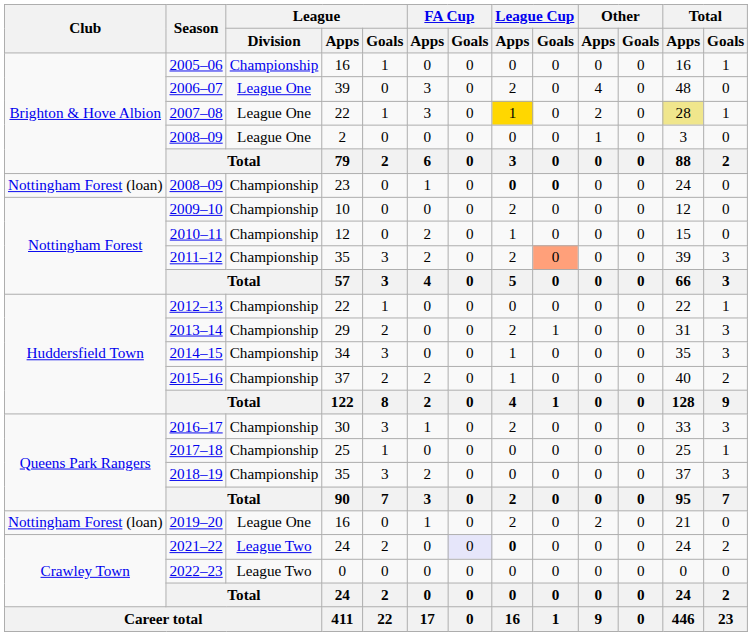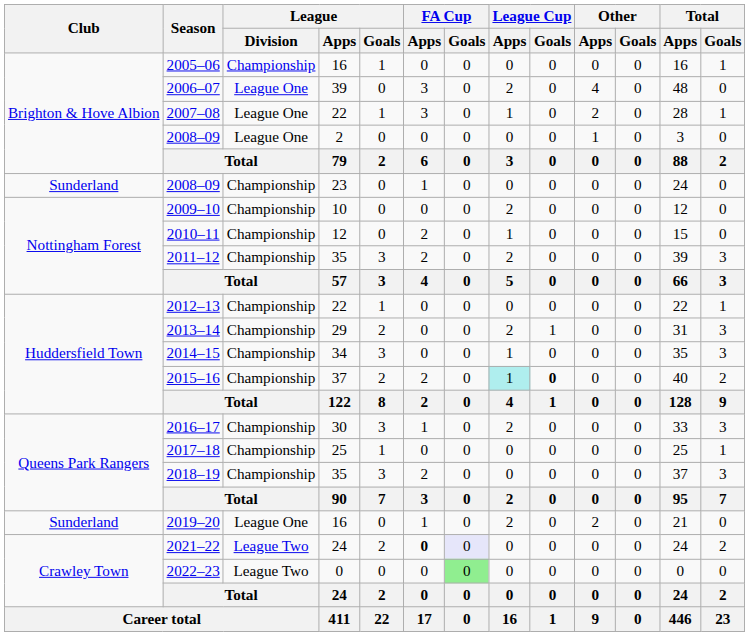 <table class="wikitable" style="text-align:center;">
 <tr>
 <th rowspan="2">Club</th>
 <th rowspan="2">Season</th>
 <th colspan="3">League</th>
 <th colspan="2"><a href='#'>FA Cup</a></th>
 <th colspan="2"><a href='#'>League Cup</a></th>
 <th colspan="2">Other</th>
 <th colspan="2">Total</th>
 </tr>
 <tr>
 <th>Division</th>
 <th>Apps</th>
 <th>Goals</th>
 <th>Apps</th>
 <th>Goals</th>
 <th>Apps</th>
 <th>Goals</th>
 <th>Apps</th>
 <th>Goals</th>
 <th>Apps</th>
 <th>Goals</th>
 </tr>
 <tr>
 <td rowspan="5"><a href='#'>Brighton & Hove Albion</a></td>
 <td><a href='#'>2005–06</a></td>
 <td><a href='#'>Championship</a></td>
 <td>16</td>
 <td>1</td>
 <td>0</td>
 <td>0</td>
 <td>0</td>
 <td>0</td>
 <td>0</td>
 <td>0</td>
 <td>16</td>
 <td>1</td>
 </tr>
 <tr>
 <td><a href='#'>2006–07</a></td>
 <td><a href='#'>League One</a></td>
 <td>39</td>
 <td>0</td>
 <td>3</td>
 <td>0</td>
 <td>2</td>
 <td>0</td>
 <td>4</td>
 <td>0</td>
 <td>48</td>
 <td>0</td>
 </tr>
 <tr>
 <td><a href='#'>2007–08</a></td>
 <td>League One</td>
 <td>22</td>
 <td>1</td>
 <td>3</td>
 <td>0</td>
-<td style="background: gold;">1</td>
+<td>1</td>
 <td>0</td>
 <td>2</td>
 <td>0</td>
-<td style="background: khaki;">28</td>
+<td>28</td>
 <td>1</td>
 </tr>
 <tr>
 <td><a href='#'>2008–09</a></td>
 <td>League One</td>
 <td>2</td>
 <td>0</td>
 <td>0</td>
 <td>0</td>
 <td>0</td>
 <td>0</td>
 <td>1</td>
 <td>0</td>
 <td>3</td>
 <td>0</td>
 </tr>
 <tr>
 <th colspan="2">Total</th>
 <th>79</th>
 <th>2</th>
 <th>6</th>
 <th>0</th>
 <th>3</th>
 <th>0</th>
 <th>0</th>
 <th>0</th>
 <th>88</th>
 <th>2</th>
 </tr>
 <tr>
-<td><a href='#'>Nottingham Forest</a> (loan)</td>
+<td><a href='#'>Sunderland</a></td>
 <td><a href='#'>2008–09</a></td>
 <td>Championship</td>
 <td>23</td>
 <td>0</td>
 <td>1</td>
 <td>0</td>
-<td><strong>0</strong></td>
-<td><strong>0</strong></td>
+<td>0</td>
+<td>0</td>
 <td>0</td>
 <td>0</td>
 <td>24</td>
 <td>0</td>
 </tr>
 <tr>
 <td rowspan="4"><a href='#'>Nottingham Forest</a></td>
 <td><a href='#'>2009–10</a></td>
 <td>Championship</td>
 <td>10</td>
 <td>0</td>
 <td>0</td>
 <td>0</td>
 <td>2</td>
 <td>0</td>
 <td>0</td>
 <td>0</td>
 <td>12</td>
 <td>0</td>
 </tr>
 <tr>
 <td><a href='#'>2010–11</a></td>
 <td>Championship</td>
 <td>12</td>
 <td>0</td>
 <td>2</td>
 <td>0</td>
 <td>1</td>
 <td>0</td>
 <td>0</td>
 <td>0</td>
 <td>15</td>
 <td>0</td>
 </tr>
 <tr>
 <td><a href='#'>2011–12</a></td>
 <td>Championship</td>
 <td>35</td>
 <td>3</td>
 <td>2</td>
 <td>0</td>
 <td>2</td>
-<td style="background: lightsalmon;">0</td>
+<td>0</td>
 <td>0</td>
 <td>0</td>
 <td>39</td>
 <td>3</td>
 </tr>
 <tr>
 <th colspan="2">Total</th>
 <th>57</th>
 <th>3</th>
 <th>4</th>
 <th>0</th>
 <th>5</th>
 <th>0</th>
 <th>0</th>
 <th>0</th>
 <th>66</th>
 <th>3</th>
 </tr>
 <tr>
 <td rowspan="5"><a href='#'>Huddersfield Town</a></td>
 <td><a href='#'>2012–13</a></td>
 <td>Championship</td>
 <td>22</td>
 <td>1</td>
 <td>0</td>
 <td>0</td>
 <td>0</td>
 <td>0</td>
 <td>0</td>
 <td>0</td>
 <td>22</td>
 <td>1</td>
 </tr>
 <tr>
 <td><a href='#'>2013–14</a></td>
 <td>Championship</td>
 <td>29</td>
 <td>2</td>
 <td>0</td>
 <td>0</td>
 <td>2</td>
 <td>1</td>
 <td>0</td>
 <td>0</td>
 <td>31</td>
 <td>3</td>
 </tr>
 <tr>
 <td><a href='#'>2014–15</a></td>
 <td>Championship</td>
 <td>34</td>
 <td>3</td>
 <td>0</td>
 <td>0</td>
 <td>1</td>
 <td>0</td>
 <td>0</td>
 <td>0</td>
 <td>35</td>
 <td>3</td>
 </tr>
 <tr>
 <td><a href='#'>2015–16</a></td>
 <td>Championship</td>
 <td>37</td>
 <td>2</td>
 <td>2</td>
 <td>0</td>
-<td>1</td>
-<td>0</td>
+<td style="background: paleturquoise;">1</td>
+<td><strong>0</strong></td>
 <td>0</td>
 <td>0</td>
 <td>40</td>
 <td>2</td>
 </tr>
 <tr>
 <th colspan="2">Total</th>
 <th>122</th>
 <th>8</th>
 <th>2</th>
 <th>0</th>
 <th>4</th>
 <th>1</th>
 <th>0</th>
 <th>0</th>
 <th>128</th>
 <th>9</th>
 </tr>
 <tr>
 <td rowspan="4"><a href='#'>Queens Park Rangers</a></td>
 <td><a href='#'>2016–17</a></td>
 <td>Championship</td>
 <td>30</td>
 <td>3</td>
 <td>1</td>
 <td>0</td>
 <td>2</td>
 <td>0</td>
 <td>0</td>
 <td>0</td>
 <td>33</td>
 <td>3</td>
 </tr>
 <tr>
 <td><a href='#'>2017–18</a></td>
 <td>Championship</td>
 <td>25</td>
 <td>1</td>
 <td>0</td>
 <td>0</td>
 <td>0</td>
 <td>0</td>
 <td>0</td>
 <td>0</td>
 <td>25</td>
 <td>1</td>
 </tr>
 <tr>
 <td><a href='#'>2018–19</a></td>
 <td>Championship</td>
 <td>35</td>
 <td>3</td>
 <td>2</td>
 <td>0</td>
 <td>0</td>
 <td>0</td>
 <td>0</td>
 <td>0</td>
 <td>37</td>
 <td>3</td>
 </tr>
 <tr>
 <th colspan="2">Total</th>
 <th>90</th>
 <th>7</th>
 <th>3</th>
 <th>0</th>
 <th>2</th>
 <th>0</th>
 <th>0</th>
 <th>0</th>
 <th>95</th>
 <th>7</th>
 </tr>
 <tr>
-<td><a href='#'>Nottingham Forest</a> (loan)</td>
+<td><a href='#'>Sunderland</a></td>
 <td><a href='#'>2019–20</a></td>
 <td>League One</td>
 <td>16</td>
 <td>0</td>
 <td>1</td>
 <td>0</td>
 <td>2</td>
 <td>0</td>
 <td>2</td>
 <td>0</td>
 <td>21</td>
 <td>0</td>
 </tr>
 <tr>
 <td rowspan="3"><a href='#'>Crawley Town</a></td>
 <td><a href='#'>2021–22</a></td>
 <td><a href='#'>League Two</a></td>
 <td>24</td>
 <td>2</td>
+<td><strong>0</strong></td>
+<td style="background: lavender;">0</td>
 <td>0</td>
-<td style="background: lavender;">0</td>
-<td><strong>0</strong></td>
 <td>0</td>
 <td>0</td>
 <td>0</td>
 <td>24</td>
 <td>2</td>
 </tr>
 <tr>
 <td><a href='#'>2022–23</a></td>
 <td>League Two</td>
 <td>0</td>
 <td>0</td>
 <td>0</td>
-<td>0</td>
+<td style="background: lightgreen;">0</td>
 <td>0</td>
 <td>0</td>
 <td>0</td>
 <td>0</td>
 <td>0</td>
 <td>0</td>
 </tr>
 <tr>
 <th colspan="2">Total</th>
 <th>24</th>
 <th>2</th>
 <th>0</th>
 <th>0</th>
 <th>0</th>
 <th>0</th>
 <th>0</th>
 <th>0</th>
 <th>24</th>
 <th>2</th>
 </tr>
 <tr>
 <th colspan="3">Career total</th>
 <th>411</th>
 <th>22</th>
 <th>17</th>
 <th>0</th>
 <th>16</th>
 <th>1</th>
 <th>9</th>
 <th>0</th>
 <th>446</th>
 <th>23</th>
 </tr>
 </table>
